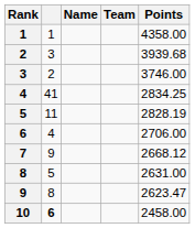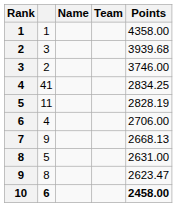 <table class="wikitable">
 <tr>
 <th scope="col">Rank</th>
 <th scope="col"></th>
 <th scope="col">Name</th>
 <th scope="col">Team</th>
 <th scope="col">Points</th>
 </tr>
 <tr>
 <th scope="row">1</th>
 <td style="text-align:center;">1</td>
 <td></td>
 <td></td>
 <td>4358.00</td>
 </tr>
 <tr>
 <th scope="row">2</th>
 <td style="text-align:center;">3</td>
 <td></td>
 <td></td>
 <td>3939.68</td>
 </tr>
 <tr>
 <th scope="row">3</th>
 <td style="text-align:center;">2</td>
 <td></td>
 <td></td>
 <td>3746.00</td>
 </tr>
 <tr>
 <th scope="row">4</th>
 <td style="text-align:center;">41</td>
 <td></td>
 <td></td>
 <td>2834.25</td>
 </tr>
 <tr>
 <th scope="row">5</th>
 <td style="text-align:center;">11</td>
 <td></td>
 <td></td>
 <td>2828.19</td>
 </tr>
 <tr>
 <th scope="row">6</th>
 <td style="text-align:center;">4</td>
 <td></td>
 <td></td>
 <td>2706.00</td>
 </tr>
 <tr>
 <th scope="row">7</th>
 <td style="text-align:center;">9</td>
 <td></td>
 <td></td>
-<td>2668.12</td>
+<td>2668.13</td>
 </tr>
 <tr>
 <th scope="row">8</th>
 <td style="text-align:center;">5</td>
 <td></td>
 <td></td>
 <td>2631.00</td>
 </tr>
 <tr>
 <th scope="row">9</th>
 <td style="text-align:center;">8</td>
 <td></td>
 <td></td>
 <td>2623.47</td>
 </tr>
 <tr>
 <th scope="row">10</th>
 <td style="text-align:center;"><strong>6</strong></td>
 <td></td>
 <td></td>
-<td>2458.00</td>
+<td><strong>2458.00</strong></td>
 </tr>
 </table>
